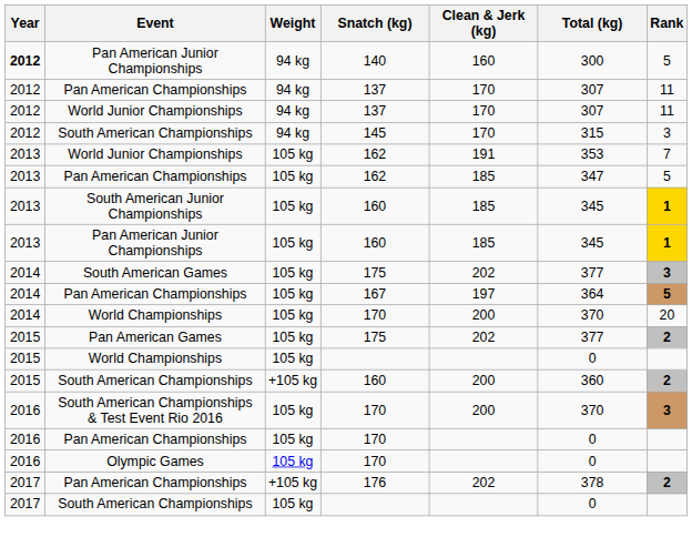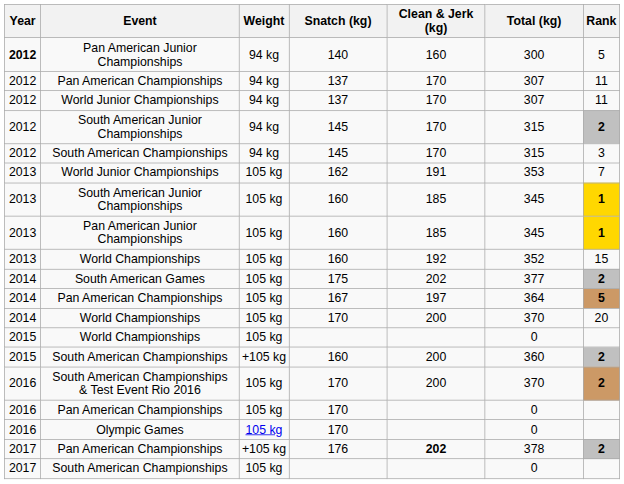 <table class="wikitable" style="text-align:center;">
 <tr>
 <th style="width:40px;">Year</th>
 <th style="width:250px;">Event</th>
 <th style="width:50px;">Weight</th>
 <th style="width:120px;">Snatch (kg)</th>
 <th style="width:120px;">Clean & Jerk (kg)</th>
 <th style="width:120px;">Total (kg)</th>
 <th style="width:40px;">Rank</th>
 </tr>
 <tr>
 <td><strong>2012</strong></td>
 <td>Pan American Junior Championships</td>
 <td>94 kg</td>
 <td>140</td>
 <td>160</td>
 <td>300</td>
 <td>5</td>
 </tr>
 <tr>
 <td>2012</td>
 <td>Pan American Championships</td>
 <td>94 kg</td>
 <td>137</td>
 <td>170</td>
 <td>307</td>
 <td>11</td>
 </tr>
 <tr>
 <td>2012</td>
 <td>World Junior Championships</td>
 <td>94 kg</td>
 <td>137</td>
 <td>170</td>
 <td>307</td>
 <td>11</td>
 </tr>
 <tr>
 <td>2012</td>
+<td>South American Junior Championships</td>
+<td>94 kg</td>
+<td>145</td>
+<td>170</td>
+<td>315</td>
+<td style="background-color:silver;"><strong>2</strong></td>
+</tr>
+<tr>
+<td>2012</td>
 <td>South American Championships</td>
 <td>94 kg</td>
 <td>145</td>
 <td>170</td>
 <td>315</td>
 <td>3</td>
 </tr>
 <tr>
 <td>2013</td>
 <td>World Junior Championships</td>
 <td>105 kg</td>
 <td>162</td>
 <td>191</td>
 <td>353</td>
 <td>7</td>
-</tr>
-<tr>
-<td>2013</td>
-<td>Pan American Championships</td>
-<td>105 kg</td>
-<td>162</td>
-<td>185</td>
-<td>347</td>
-<td>5</td>
 </tr>
 <tr>
 <td>2013</td>
 <td>South American Junior Championships</td>
 <td>105 kg</td>
 <td>160</td>
 <td>185</td>
 <td>345</td>
 <td style="background-color:gold;"><strong>1</strong></td>
 </tr>
 <tr>
 <td>2013</td>
 <td>Pan American Junior Championships</td>
 <td>105 kg</td>
 <td>160</td>
 <td>185</td>
 <td>345</td>
 <td style="background-color:gold;"><strong>1</strong></td>
 </tr>
 <tr>
+<td>2013</td>
+<td>World Championships</td>
+<td>105 kg</td>
+<td>160</td>
+<td>192</td>
+<td>352</td>
+<td>15</td>
+</tr>
+<tr>
 <td>2014</td>
 <td>South American Games</td>
 <td>105 kg</td>
 <td>175</td>
 <td>202</td>
 <td>377</td>
-<td style="background-color:silver;"><strong>3</strong></td>
+<td style="background-color:silver;"><strong>2</strong></td>
 </tr>
 <tr>
 <td>2014</td>
 <td>Pan American Championships</td>
 <td>105 kg</td>
 <td>167</td>
 <td>197</td>
 <td>364</td>
 <td style="background-color:#CC9966;"><strong>5</strong></td>
 </tr>
 <tr>
 <td>2014</td>
 <td>World Championships</td>
 <td>105 kg</td>
 <td>170</td>
 <td>200</td>
 <td>370</td>
 <td>20</td>
-</tr>
-<tr>
-<td>2015</td>
-<td>Pan American Games</td>
-<td>105 kg</td>
-<td>175</td>
-<td>202</td>
-<td>377</td>
-<td style="background-color:silver;"><strong>2</strong></td>
 </tr>
 <tr>
 <td>2015</td>
 <td>World Championships</td>
 <td>105 kg</td>
 <td></td>
 <td></td>
 <td>0</td>
 <td></td>
 </tr>
 <tr>
 <td>2015</td>
 <td>South American Championships</td>
 <td>+105 kg</td>
 <td>160</td>
 <td>200</td>
 <td>360</td>
 <td style="background-color:silver;"><strong>2</strong></td>
 </tr>
 <tr>
 <td>2016</td>
 <td>South American Championships<br> & Test Event Rio 2016</td>
 <td>105 kg</td>
 <td>170</td>
 <td>200</td>
 <td>370</td>
-<td style="background-color:#CC9966;"><strong>3</strong></td>
+<td style="background-color:#CC9966;"><strong>2</strong></td>
 </tr>
 <tr>
 <td>2016</td>
 <td>Pan American Championships</td>
 <td>105 kg</td>
 <td>170</td>
 <td></td>
 <td>0</td>
 <td></td>
 </tr>
 <tr>
 <td>2016</td>
 <td>Olympic Games</td>
 <td><a href='#'>105 kg</a></td>
 <td>170</td>
 <td></td>
 <td>0</td>
 <td></td>
 </tr>
 <tr>
 <td>2017</td>
 <td>Pan American Championships</td>
 <td>+105 kg</td>
 <td>176</td>
-<td>202</td>
+<td><strong>202</strong></td>
 <td>378</td>
 <td style="background-color:silver;"><strong>2</strong></td>
 </tr>
 <tr>
 <td>2017</td>
 <td>South American Championships</td>
 <td>105 kg</td>
 <td></td>
 <td></td>
 <td>0</td>
 <td></td>
 </tr>
 </table>
